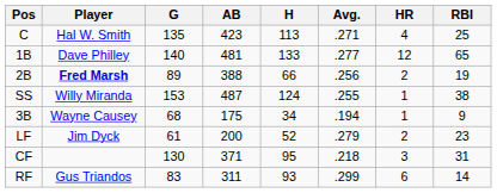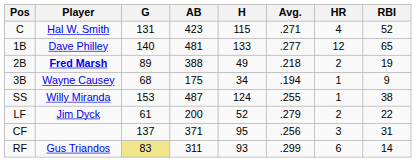 <table class="wikitable sortable">
 <tr>
 <th bgcolor="#DDDDFF" width="5%">Pos</th>
 <th bgcolor="#DDDDFF" width="16%">Player</th>
 <th bgcolor="#DDDDFF" width="9%">G</th>
 <th bgcolor="#DDDDFF" width="9%">AB</th>
 <th bgcolor="#DDDDFF" width="9%">H</th>
 <th bgcolor="#DDDDFF" width="9%">Avg.</th>
 <th bgcolor="#DDDDFF" width="9%">HR</th>
 <th bgcolor="#DDDDFF" width="9%">RBI</th>
 </tr>
 <tr align="center">
 <td>C</td>
 <td><a href='#'>Hal W. Smith</a></td>
-<td>135</td>
+<td>131</td>
 <td>423</td>
-<td>113</td>
+<td>115</td>
 <td>.271</td>
 <td>4</td>
-<td>25</td>
+<td>52</td>
 </tr>
 <tr align=center>
 <td>1B</td>
 <td><a href='#'>Dave Philley</a></td>
 <td>140</td>
 <td>481</td>
 <td>133</td>
 <td>.277</td>
 <td>12</td>
 <td>65</td>
 </tr>
 <tr align=center>
 <td>2B</td>
 <td><strong><a href='#'>Fred Marsh</a></strong></td>
 <td>89</td>
 <td>388</td>
-<td>66</td>
-<td>.256</td>
+<td>49</td>
+<td>.218</td>
 <td>2</td>
 <td>19</td>
+</tr>
+<tr align=center>
+<td>3B</td>
+<td><a href='#'>Wayne Causey</a></td>
+<td>68</td>
+<td>175</td>
+<td>34</td>
+<td>.194</td>
+<td>1</td>
+<td>9</td>
 </tr>
 <tr align=center>
 <td>SS</td>
 <td><a href='#'>Willy Miranda</a></td>
 <td>153</td>
 <td>487</td>
 <td>124</td>
 <td>.255</td>
 <td>1</td>
 <td>38</td>
 </tr>
 <tr align=center>
-<td>3B</td>
-<td><a href='#'>Wayne Causey</a></td>
-<td>68</td>
-<td>175</td>
-<td>34</td>
-<td>.194</td>
-<td>1</td>
-<td>9</td>
-</tr>
-<tr align=center>
 <td>LF</td>
 <td><a href='#'>Jim Dyck</a></td>
 <td>61</td>
 <td>200</td>
 <td>52</td>
 <td>.279</td>
 <td>2</td>
-<td>23</td>
+<td>22</td>
 </tr>
 <tr align=center>
 <td>CF</td>
 <td></td>
-<td>130</td>
+<td>137</td>
 <td>371</td>
 <td>95</td>
-<td>.218</td>
+<td>.256</td>
 <td>3</td>
 <td>31</td>
 </tr>
 <tr align="center">
 <td>RF</td>
 <td><a href='#'>Gus Triandos</a></td>
-<td>83</td>
+<td style="background: khaki;">83</td>
 <td>311</td>
 <td>93</td>
 <td>.299</td>
 <td>6</td>
 <td>14</td>
 </tr>
 </table>
